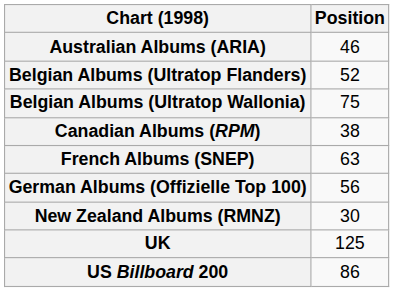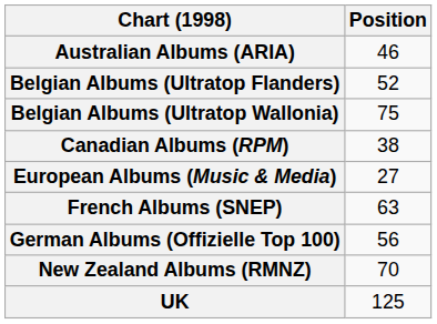 <table class="wikitable sortable plainrowheaders" style="text-align:center">
 <tr>
 <th scope="col">Chart (1998)</th>
 <th scope="col">Position</th>
 </tr>
 <tr>
 <th scope="row">Australian Albums (ARIA)</th>
 <td>46</td>
 </tr>
 <tr>
 <th scope="row">Belgian Albums (Ultratop Flanders)</th>
 <td>52</td>
 </tr>
 <tr>
 <th scope="row">Belgian Albums (Ultratop Wallonia)</th>
 <td>75</td>
 </tr>
 <tr>
 <th scope="row">Canadian Albums (<em>RPM</em>)</th>
 <td>38</td>
 </tr>
 <tr>
+<th scope="row">European Albums (<em>Music & Media</em>)</th>
+<td>27</td>
+</tr>
+<tr>
 <th scope="row">French Albums (SNEP)</th>
 <td>63</td>
 </tr>
 <tr>
 <th scope="row">German Albums (Offizielle Top 100)</th>
 <td>56</td>
 </tr>
 <tr>
 <th scope="row">New Zealand Albums (RMNZ)</th>
-<td>30</td>
+<td>70</td>
 </tr>
 <tr>
 <th scope="row">UK</th>
 <td>125</td>
 </tr>
-<tr>
-<th scope="row">US <em>Billboard</em> 200</th>
-<td>86</td>
-</tr>
 </table>
